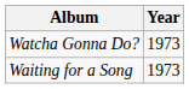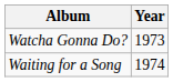 <table class="wikitable">
 <tr>
 <th>Album </th>
 <th>Year</th>
 </tr>
 <tr>
 <td><em>Watcha Gonna Do?</em></td>
 <td>1973</td>
 </tr>
 <tr>
 <td><em>Waiting for a Song</em></td>
-<td>1973</td>
+<td>1974</td>
 </tr>
 </table>
